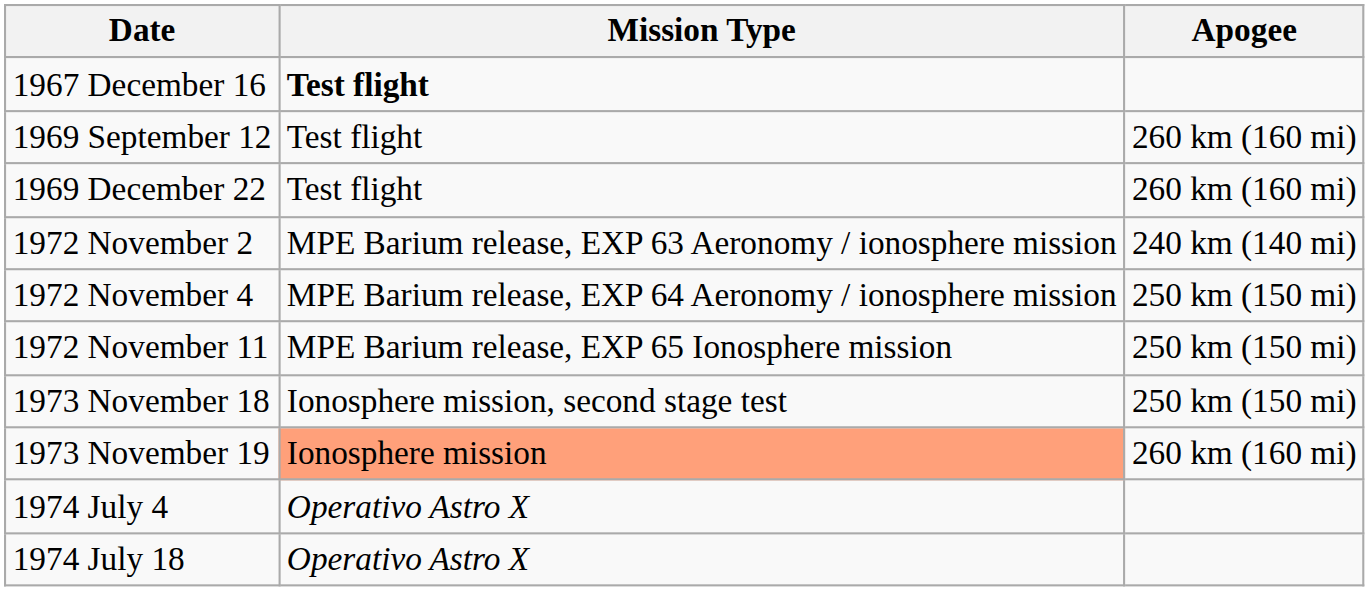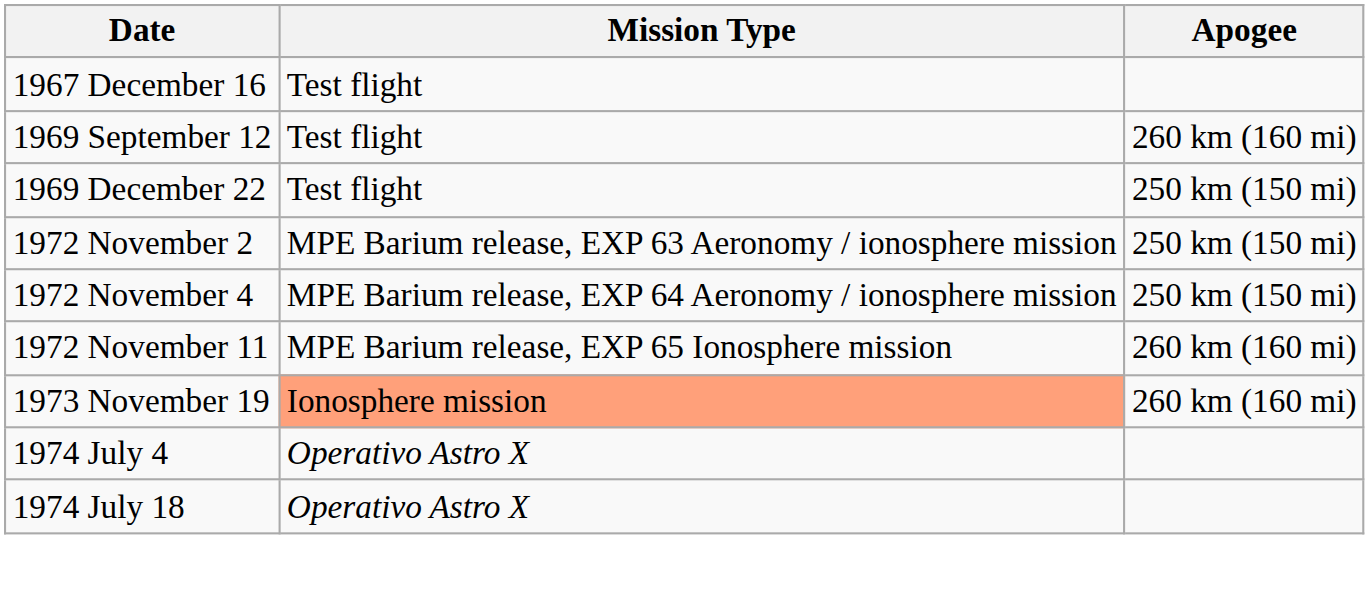 <table class="wikitable sortable">
 <tr>
 <th>Date</th>
 <th>Mission Type</th>
 <th>Apogee</th>
 </tr>
 <tr>
 <td>1967 December 16</td>
-<td><strong>Test flight</strong></td>
+<td>Test flight</td>
 <td></td>
 </tr>
 <tr>
 <td>1969 September 12</td>
 <td>Test flight</td>
 <td>260 km (160 mi)</td>
 </tr>
 <tr>
 <td>1969 December 22</td>
 <td>Test flight</td>
-<td>260 km (160 mi)</td>
+<td>250 km (150 mi)</td>
 </tr>
 <tr>
 <td>1972 November 2</td>
 <td>MPE Barium release, EXP 63 Aeronomy / ionosphere mission</td>
-<td>240 km (140 mi)</td>
+<td>250 km (150 mi)</td>
 </tr>
 <tr>
 <td>1972 November 4</td>
 <td>MPE Barium release, EXP 64 Aeronomy / ionosphere mission</td>
 <td>250 km (150 mi)</td>
 </tr>
 <tr>
 <td>1972 November 11</td>
 <td>MPE Barium release, EXP 65 Ionosphere mission</td>
-<td>250 km (150 mi)</td>
-</tr>
-<tr>
-<td>1973 November 18</td>
-<td>Ionosphere mission, second stage test</td>
-<td>250 km (150 mi)</td>
+<td>260 km (160 mi)</td>
 </tr>
 <tr>
 <td>1973 November 19</td>
 <td style="background: lightsalmon;">Ionosphere mission</td>
 <td>260 km (160 mi)</td>
 </tr>
 <tr>
 <td>1974 July 4</td>
 <td><em>Operativo Astro X</em></td>
 <td></td>
 </tr>
 <tr>
 <td>1974 July 18</td>
 <td><em>Operativo Astro X</em></td>
 <td></td>
 </tr>
 </table>
